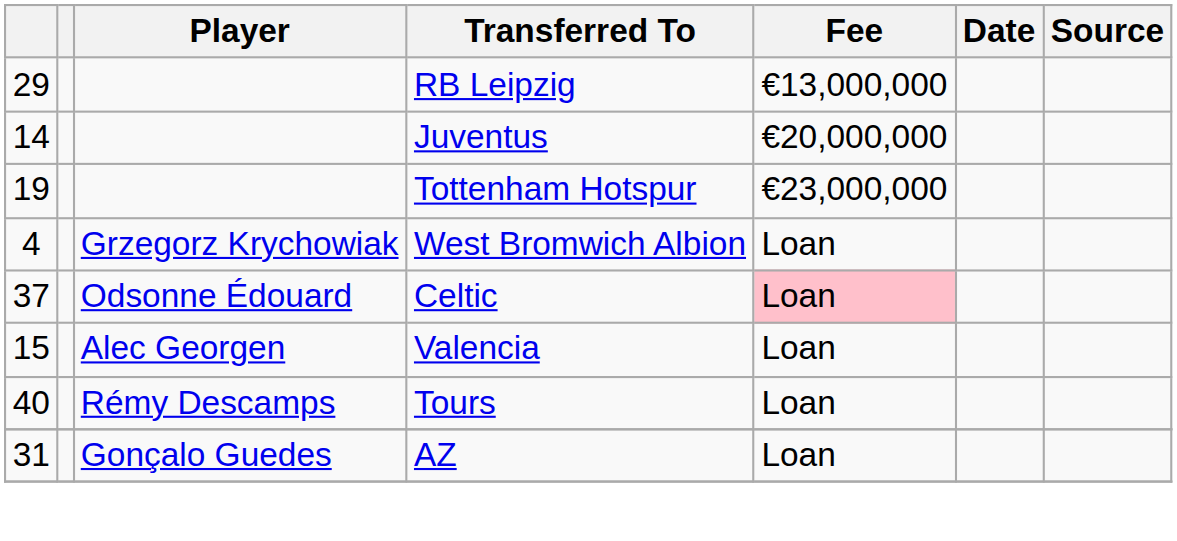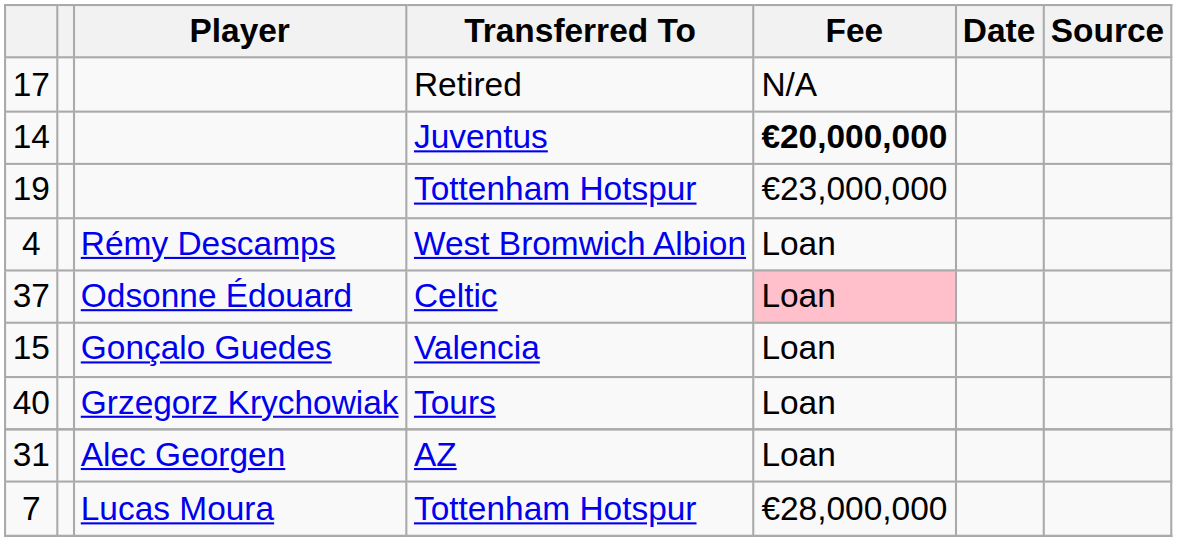 <table class="wikitable plainrowheaders sortable">
 <tr>
 <th></th>
 <th></th>
 <th scope=col>Player</th>
 <th>Transferred To</th>
 <th !scope=col; style="width: 65px;">Fee</th>
 <th scope=col>Date</th>
 <th scope=col>Source</th>
 </tr>
 <tr>
-<td align=center>29</td>
+<td align=center>17</td>
 <td align=center></td>
 <td></td>
-<td> <a href='#'>RB Leipzig</a></td>
-<td>€13,000,000</td>
+<td>Retired</td>
+<td>N/A</td>
 <td></td>
 <td></td>
 </tr>
 <tr>
 <td align=center>14</td>
 <td align=center></td>
 <td></td>
 <td> <a href='#'>Juventus</a></td>
-<td>€20,000,000</td>
+<td><strong>€20,000,000</strong></td>
 <td></td>
 <td></td>
 </tr>
 <tr>
 <td align=center>19</td>
 <td align=center></td>
 <td></td>
 <td> <a href='#'>Tottenham Hotspur</a></td>
 <td>€23,000,000</td>
 <td></td>
 <td></td>
 </tr>
 <tr>
 <td align=center>4</td>
 <td align=center></td>
-<td> <a href='#'>Grzegorz Krychowiak</a></td>
+<td> <a href='#'>Rémy Descamps</a></td>
 <td> <a href='#'>West Bromwich Albion</a></td>
 <td>Loan</td>
 <td></td>
 <td></td>
 </tr>
 <tr>
 <td align=center>37</td>
 <td align=center></td>
 <td> <a href='#'>Odsonne Édouard</a></td>
 <td> <a href='#'>Celtic</a></td>
 <td style="background: pink;">Loan</td>
 <td></td>
 <td></td>
 </tr>
 <tr>
 <td align=center>15</td>
 <td align=center></td>
-<td> <a href='#'>Alec Georgen</a></td>
+<td> <a href='#'>Gonçalo Guedes</a></td>
 <td> <a href='#'>Valencia</a></td>
 <td>Loan</td>
 <td></td>
 <td></td>
 </tr>
 <tr>
 <td align=center>40</td>
 <td align=center></td>
-<td> <a href='#'>Rémy Descamps</a></td>
+<td> <a href='#'>Grzegorz Krychowiak</a></td>
 <td> <a href='#'>Tours</a></td>
 <td>Loan</td>
 <td></td>
 <td></td>
 </tr>
 <tr>
 </tr>
 <tr>
 <td align=center>31</td>
 <td align=center></td>
-<td> <a href='#'>Gonçalo Guedes</a></td>
+<td> <a href='#'>Alec Georgen</a></td>
 <td> <a href='#'>AZ</a></td>
 <td>Loan</td>
 <td></td>
 <td></td>
 </tr>
 <tr>
+<td align=center>7</td>
+<td align=center></td>
+<td> <a href='#'>Lucas Moura</a></td>
+<td> <a href='#'>Tottenham Hotspur</a></td>
+<td>€28,000,000</td>
+<td></td>
+<td></td>
+</tr>
+<tr>
 </tr>
 </table>
